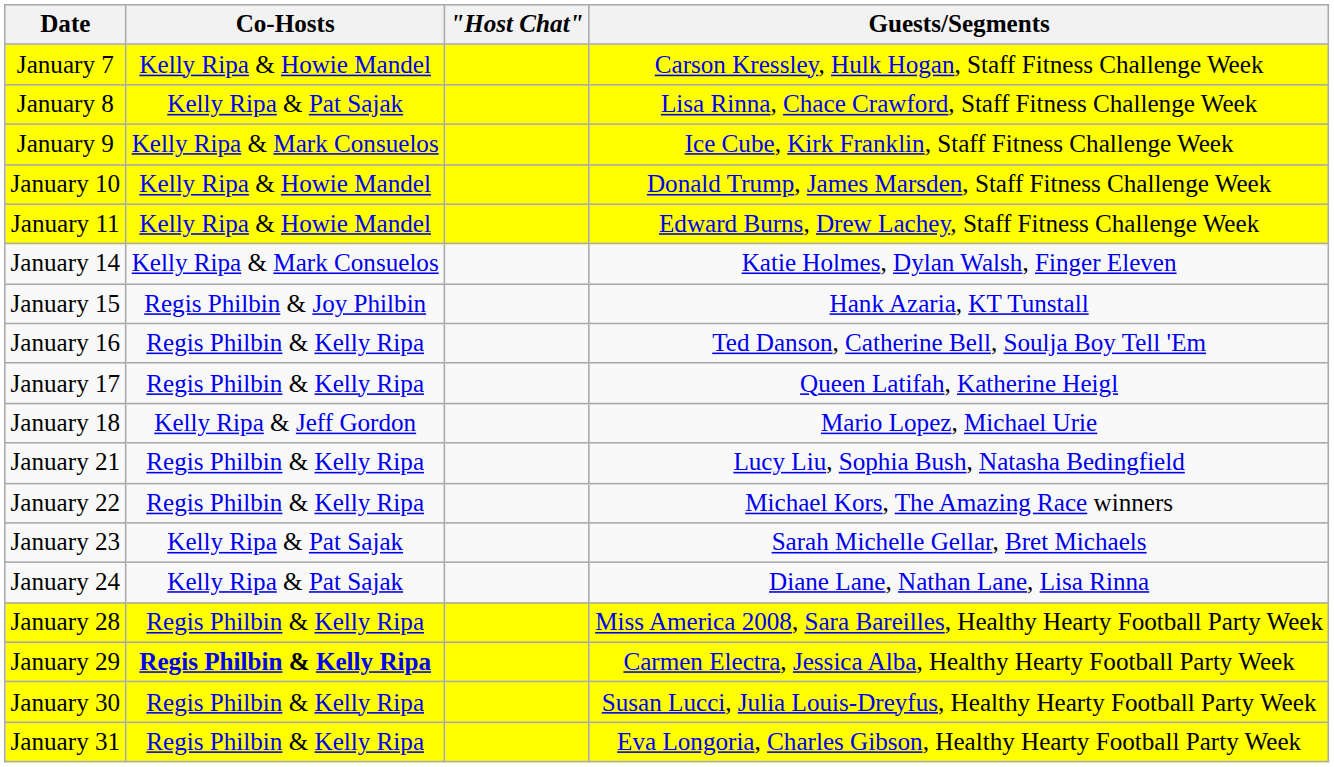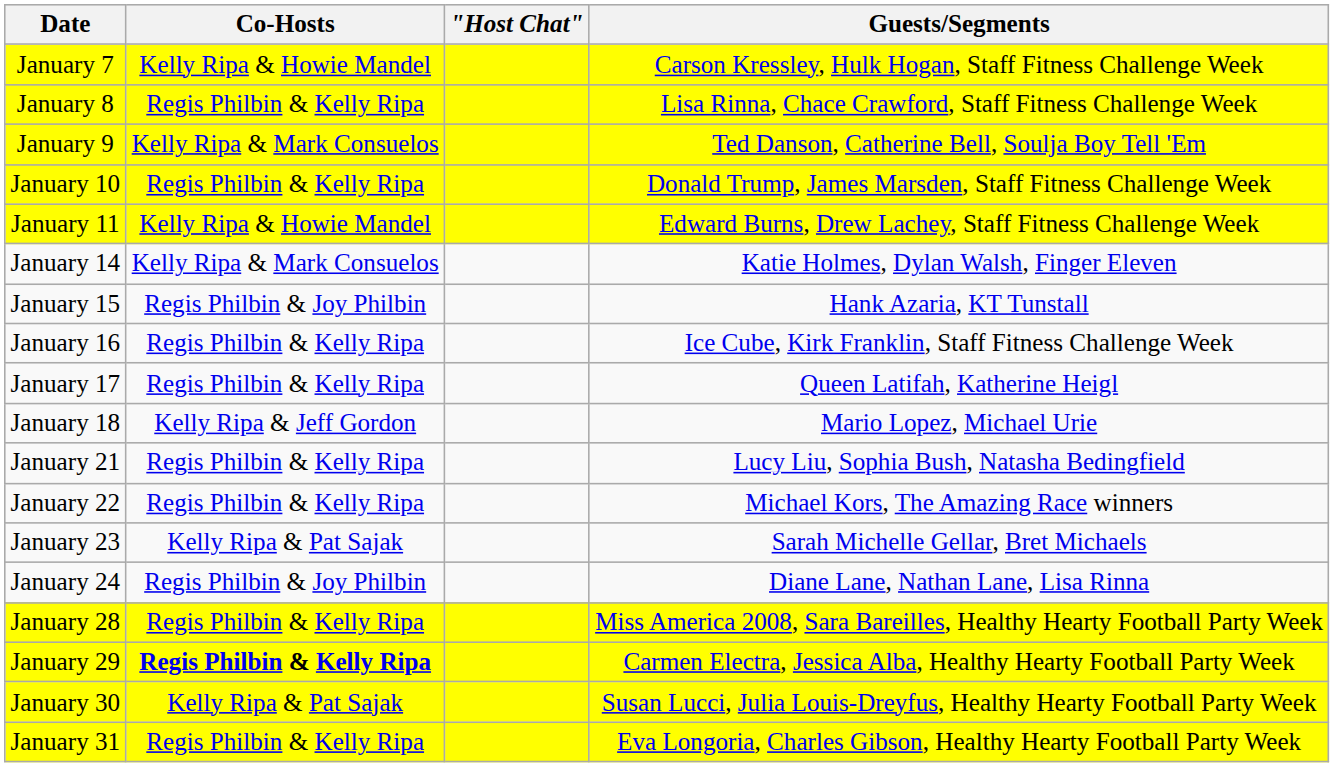 <table class="wikitable sortable" style="text-align:center;">
 <tr>
 <th>Date</th>
 <th>Co-Hosts</th>
 <th><em>"Host Chat"</em></th>
 <th>Guests/Segments</th>
 </tr>
 <tr style="background:yellow;">
 <td>January 7</td>
 <td><a href='#'>Kelly Ripa</a> & <a href='#'>Howie Mandel</a></td>
 <td></td>
 <td><a href='#'>Carson Kressley</a>, <a href='#'>Hulk Hogan</a>, Staff Fitness Challenge Week</td>
 </tr>
 <tr style="background:yellow;">
 <td>January 8</td>
-<td><a href='#'>Kelly Ripa</a> & <a href='#'>Pat Sajak</a></td>
+<td><a href='#'>Regis Philbin</a> & <a href='#'>Kelly Ripa</a></td>
 <td></td>
 <td><a href='#'>Lisa Rinna</a>, <a href='#'>Chace Crawford</a>, Staff Fitness Challenge Week</td>
 </tr>
 <tr style="background:yellow;">
 <td>January 9</td>
 <td><a href='#'>Kelly Ripa</a> & <a href='#'>Mark Consuelos</a></td>
 <td></td>
-<td><a href='#'>Ice Cube</a>, <a href='#'>Kirk Franklin</a>, Staff Fitness Challenge Week</td>
+<td><a href='#'>Ted Danson</a>, <a href='#'>Catherine Bell</a>, <a href='#'>Soulja Boy Tell 'Em</a></td>
 </tr>
 <tr style="background:yellow;">
 <td>January 10</td>
-<td><a href='#'>Kelly Ripa</a> & <a href='#'>Howie Mandel</a></td>
+<td><a href='#'>Regis Philbin</a> & <a href='#'>Kelly Ripa</a></td>
 <td></td>
 <td><a href='#'>Donald Trump</a>, <a href='#'>James Marsden</a>, Staff Fitness Challenge Week</td>
 </tr>
 <tr style="background:yellow;">
 <td>January 11</td>
 <td><a href='#'>Kelly Ripa</a> & <a href='#'>Howie Mandel</a></td>
 <td></td>
 <td><a href='#'>Edward Burns</a>, <a href='#'>Drew Lachey</a>, Staff Fitness Challenge Week</td>
 </tr>
 <tr>
 <td>January 14</td>
 <td><a href='#'>Kelly Ripa</a> & <a href='#'>Mark Consuelos</a></td>
 <td></td>
 <td><a href='#'>Katie Holmes</a>, <a href='#'>Dylan Walsh</a>, <a href='#'>Finger Eleven</a></td>
 </tr>
 <tr>
 <td>January 15</td>
 <td><a href='#'>Regis Philbin</a> & <a href='#'>Joy Philbin</a></td>
 <td></td>
 <td><a href='#'>Hank Azaria</a>, <a href='#'>KT Tunstall</a></td>
 </tr>
 <tr>
 <td>January 16</td>
 <td><a href='#'>Regis Philbin</a> & <a href='#'>Kelly Ripa</a></td>
 <td></td>
-<td><a href='#'>Ted Danson</a>, <a href='#'>Catherine Bell</a>, <a href='#'>Soulja Boy Tell 'Em</a></td>
+<td><a href='#'>Ice Cube</a>, <a href='#'>Kirk Franklin</a>, Staff Fitness Challenge Week</td>
 </tr>
 <tr>
 <td>January 17</td>
 <td><a href='#'>Regis Philbin</a> & <a href='#'>Kelly Ripa</a></td>
 <td></td>
 <td><a href='#'>Queen Latifah</a>, <a href='#'>Katherine Heigl</a></td>
 </tr>
 <tr>
 <td>January 18</td>
 <td><a href='#'>Kelly Ripa</a> & <a href='#'>Jeff Gordon</a></td>
 <td></td>
 <td><a href='#'>Mario Lopez</a>, <a href='#'>Michael Urie</a></td>
 </tr>
 <tr>
 <td>January 21</td>
 <td><a href='#'>Regis Philbin</a> & <a href='#'>Kelly Ripa</a></td>
 <td></td>
 <td><a href='#'>Lucy Liu</a>, <a href='#'>Sophia Bush</a>, <a href='#'>Natasha Bedingfield</a></td>
 </tr>
 <tr>
 <td>January 22</td>
 <td><a href='#'>Regis Philbin</a> & <a href='#'>Kelly Ripa</a></td>
 <td></td>
 <td><a href='#'>Michael Kors</a>, <a href='#'>The Amazing Race</a> winners</td>
 </tr>
 <tr>
 <td>January 23</td>
 <td><a href='#'>Kelly Ripa</a> & <a href='#'>Pat Sajak</a></td>
 <td></td>
 <td><a href='#'>Sarah Michelle Gellar</a>, <a href='#'>Bret Michaels</a></td>
 </tr>
 <tr>
 <td>January 24</td>
-<td><a href='#'>Kelly Ripa</a> & <a href='#'>Pat Sajak</a></td>
+<td><a href='#'>Regis Philbin</a> & <a href='#'>Joy Philbin</a></td>
 <td></td>
 <td><a href='#'>Diane Lane</a>, <a href='#'>Nathan Lane</a>, <a href='#'>Lisa Rinna</a></td>
 </tr>
 <tr style="background:yellow;">
 <td>January 28</td>
 <td><a href='#'>Regis Philbin</a> & <a href='#'>Kelly Ripa</a></td>
 <td></td>
 <td><a href='#'>Miss America 2008</a>, <a href='#'>Sara Bareilles</a>, Healthy Hearty Football Party Week</td>
 </tr>
 <tr style="background:yellow;">
 <td>January 29</td>
 <td><strong><a href='#'>Regis Philbin</a> & <a href='#'>Kelly Ripa</a></strong></td>
 <td></td>
 <td><a href='#'>Carmen Electra</a>, <a href='#'>Jessica Alba</a>, Healthy Hearty Football Party Week</td>
 </tr>
 <tr style="background:yellow;">
 <td>January 30</td>
-<td><a href='#'>Regis Philbin</a> & <a href='#'>Kelly Ripa</a></td>
+<td><a href='#'>Kelly Ripa</a> & <a href='#'>Pat Sajak</a></td>
 <td></td>
 <td><a href='#'>Susan Lucci</a>, <a href='#'>Julia Louis-Dreyfus</a>, Healthy Hearty Football Party Week</td>
 </tr>
 <tr style="background:yellow;">
 <td>January 31</td>
 <td><a href='#'>Regis Philbin</a> & <a href='#'>Kelly Ripa</a></td>
 <td></td>
 <td><a href='#'>Eva Longoria</a>, <a href='#'>Charles Gibson</a>, Healthy Hearty Football Party Week</td>
 </tr>
 </table>
